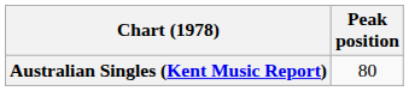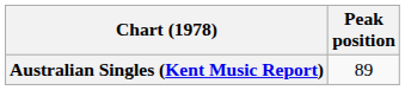 <table class="wikitable sortable plainrowheaders" style="text-align:center">
 <tr>
 <th>Chart (1978)</th>
 <th>Peak<br>position</th>
 </tr>
 <tr>
 <th scope="row">Australian Singles (<a href='#'>Kent Music Report</a>)</th>
-<td align="center">80</td>
+<td align="center">89</td>
 </tr>
 </table>
